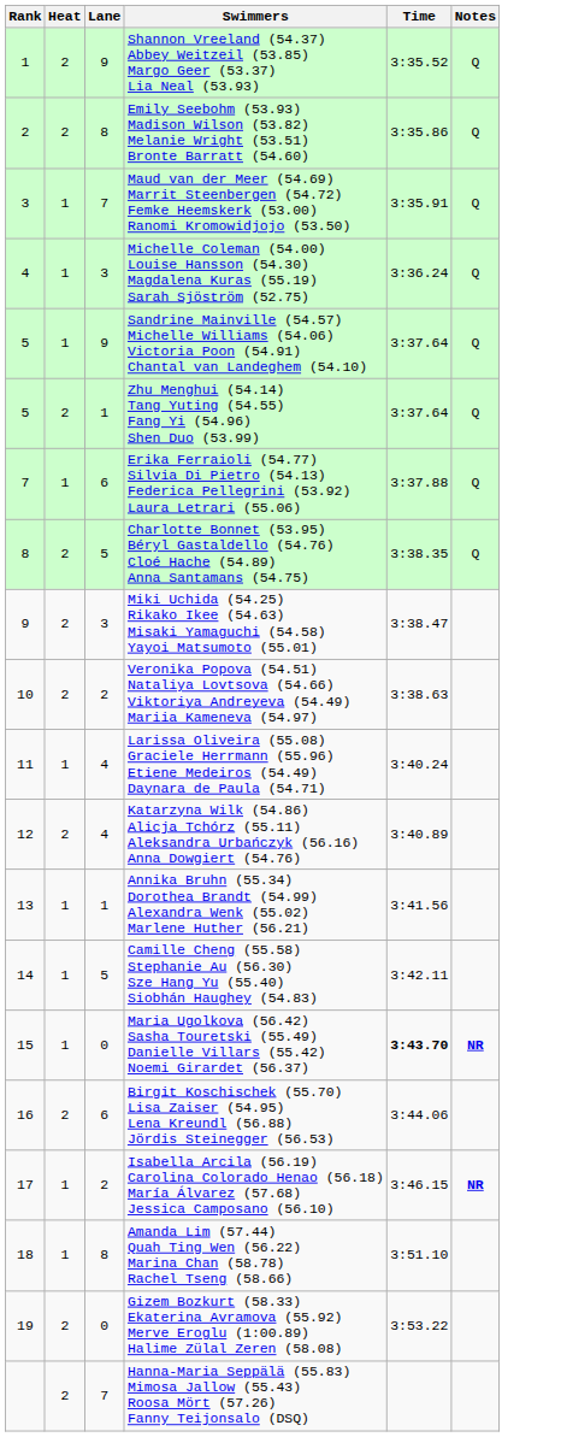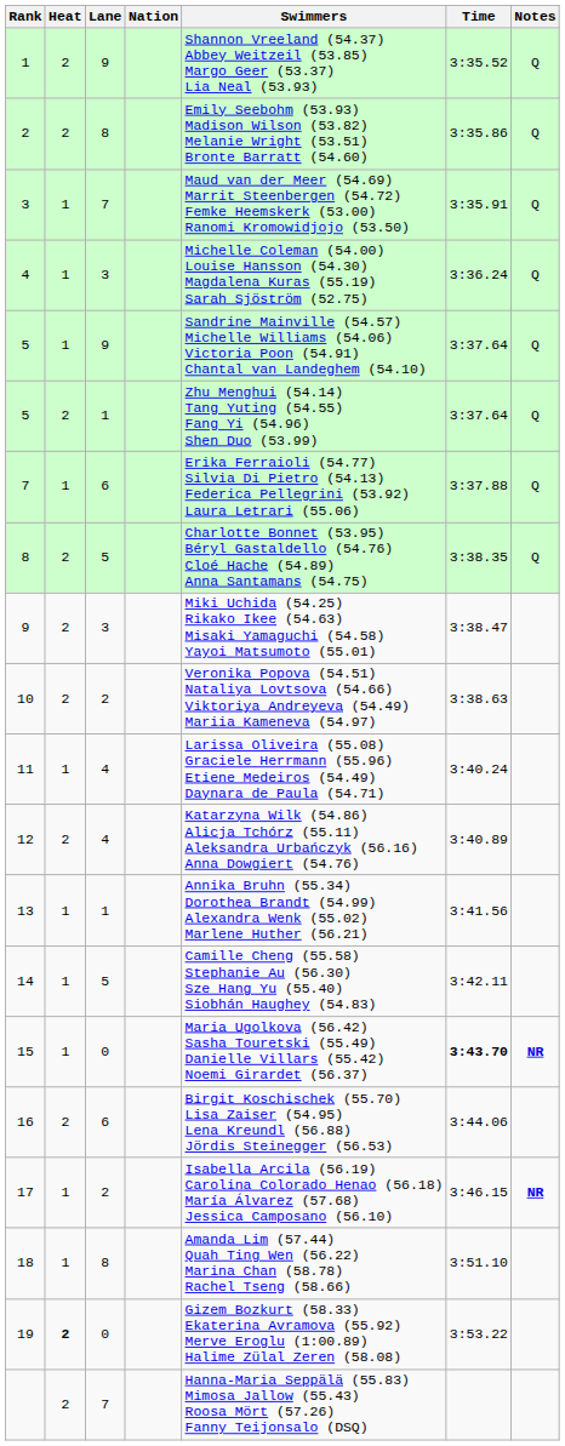 <table class="wikitable sortable" style="text-align:center">
 <tr>
 <th>Rank</th>
 <th>Heat</th>
 <th>Lane</th>
+<th>Nation</th>
 <th>Swimmers</th>
 <th>Time</th>
 <th>Notes</th>
 </tr>
 <tr bgcolor=ccffcc>
 <td>1</td>
 <td>2</td>
 <td>9</td>
+<td align=left></td>
 <td align=left><a href='#'>Shannon Vreeland</a> (54.37)<br><a href='#'>Abbey Weitzeil</a> (53.85)<br><a href='#'>Margo Geer</a> (53.37)<br><a href='#'>Lia Neal</a> (53.93)</td>
 <td>3:35.52</td>
 <td>Q</td>
 </tr>
 <tr bgcolor=ccffcc>
 <td>2</td>
 <td>2</td>
 <td>8</td>
+<td align=left></td>
 <td align=left><a href='#'>Emily Seebohm</a> (53.93)<br><a href='#'>Madison Wilson</a> (53.82)<br><a href='#'>Melanie Wright</a> (53.51)<br><a href='#'>Bronte Barratt</a> (54.60)</td>
 <td>3:35.86</td>
 <td>Q</td>
 </tr>
 <tr bgcolor=ccffcc>
 <td>3</td>
 <td>1</td>
 <td>7</td>
+<td align=left></td>
 <td align=left><a href='#'>Maud van der Meer</a> (54.69)<br><a href='#'>Marrit Steenbergen</a> (54.72)<br><a href='#'>Femke Heemskerk</a> (53.00)<br><a href='#'>Ranomi Kromowidjojo</a> (53.50)</td>
 <td>3:35.91</td>
 <td>Q</td>
 </tr>
 <tr bgcolor=ccffcc>
 <td>4</td>
 <td>1</td>
 <td>3</td>
+<td align=left></td>
 <td align=left><a href='#'>Michelle Coleman</a> (54.00)<br><a href='#'>Louise Hansson</a> (54.30)<br><a href='#'>Magdalena Kuras</a> (55.19)<br><a href='#'>Sarah Sjöström</a> (52.75)</td>
 <td>3:36.24</td>
 <td>Q</td>
 </tr>
 <tr bgcolor=ccffcc>
 <td>5</td>
 <td>1</td>
 <td>9</td>
+<td align=left></td>
 <td align=left><a href='#'>Sandrine Mainville</a> (54.57)<br><a href='#'>Michelle Williams</a> (54.06)<br><a href='#'>Victoria Poon</a> (54.91)<br><a href='#'>Chantal van Landeghem</a> (54.10)</td>
 <td>3:37.64</td>
 <td>Q</td>
 </tr>
 <tr bgcolor=ccffcc>
 <td>5</td>
 <td>2</td>
 <td>1</td>
+<td align=left></td>
 <td align=left><a href='#'>Zhu Menghui</a> (54.14)<br><a href='#'>Tang Yuting</a> (54.55)<br><a href='#'>Fang Yi</a> (54.96)<br><a href='#'>Shen Duo</a> (53.99)</td>
 <td>3:37.64</td>
 <td>Q</td>
 </tr>
 <tr bgcolor=ccffcc>
 <td>7</td>
 <td>1</td>
 <td>6</td>
+<td align=left></td>
 <td align=left><a href='#'>Erika Ferraioli</a> (54.77)<br><a href='#'>Silvia Di Pietro</a> (54.13)<br><a href='#'>Federica Pellegrini</a> (53.92)<br><a href='#'>Laura Letrari</a> (55.06)</td>
 <td>3:37.88</td>
 <td>Q</td>
 </tr>
 <tr bgcolor=ccffcc>
 <td>8</td>
 <td>2</td>
 <td>5</td>
+<td align=left></td>
 <td align=left><a href='#'>Charlotte Bonnet</a> (53.95)<br><a href='#'>Béryl Gastaldello</a> (54.76)<br><a href='#'>Cloé Hache</a> (54.89)<br><a href='#'>Anna Santamans</a> (54.75)</td>
 <td>3:38.35</td>
 <td>Q</td>
 </tr>
 <tr>
 <td>9</td>
 <td>2</td>
 <td>3</td>
+<td align=left></td>
 <td align=left><a href='#'>Miki Uchida</a> (54.25)<br><a href='#'>Rikako Ikee</a> (54.63)<br><a href='#'>Misaki Yamaguchi</a> (54.58)<br><a href='#'>Yayoi Matsumoto</a> (55.01)</td>
 <td>3:38.47</td>
 <td></td>
 </tr>
 <tr>
 <td>10</td>
 <td>2</td>
 <td>2</td>
+<td align=left></td>
 <td align=left><a href='#'>Veronika Popova</a> (54.51)<br><a href='#'>Nataliya Lovtsova</a> (54.66)<br><a href='#'>Viktoriya Andreyeva</a> (54.49)<br><a href='#'>Mariia Kameneva</a> (54.97)</td>
 <td>3:38.63</td>
 <td></td>
 </tr>
 <tr>
 <td>11</td>
 <td>1</td>
 <td>4</td>
+<td align=left></td>
 <td align=left><a href='#'>Larissa Oliveira</a> (55.08)<br><a href='#'>Graciele Herrmann</a> (55.96)<br><a href='#'>Etiene Medeiros</a> (54.49)<br><a href='#'>Daynara de Paula</a> (54.71)</td>
 <td>3:40.24</td>
 <td></td>
 </tr>
 <tr>
 <td>12</td>
 <td>2</td>
 <td>4</td>
+<td align=left></td>
 <td align=left><a href='#'>Katarzyna Wilk</a> (54.86)<br><a href='#'>Alicja Tchórz</a> (55.11)<br><a href='#'>Aleksandra Urbańczyk</a> (56.16)<br><a href='#'>Anna Dowgiert</a> (54.76)</td>
 <td>3:40.89</td>
 <td></td>
 </tr>
 <tr>
 <td>13</td>
 <td>1</td>
 <td>1</td>
+<td align=left></td>
 <td align=left><a href='#'>Annika Bruhn</a> (55.34)<br><a href='#'>Dorothea Brandt</a> (54.99)<br><a href='#'>Alexandra Wenk</a> (55.02)<br><a href='#'>Marlene Huther</a> (56.21)</td>
 <td>3:41.56</td>
 <td></td>
 </tr>
 <tr>
 <td>14</td>
 <td>1</td>
 <td>5</td>
+<td align=left></td>
 <td align=left><a href='#'>Camille Cheng</a> (55.58)<br><a href='#'>Stephanie Au</a> (56.30)<br><a href='#'>Sze Hang Yu</a> (55.40)<br><a href='#'>Siobhán Haughey</a> (54.83)</td>
 <td>3:42.11</td>
 <td></td>
 </tr>
 <tr>
 <td>15</td>
 <td>1</td>
 <td>0</td>
+<td align=left></td>
 <td align=left><a href='#'>Maria Ugolkova</a> (56.42)<br><a href='#'>Sasha Touretski</a> (55.49)<br><a href='#'>Danielle Villars</a> (55.42)<br><a href='#'>Noemi Girardet</a> (56.37)</td>
 <td><strong>3:43.70</strong></td>
 <td><strong><a href='#'>NR</a></strong></td>
 </tr>
 <tr>
 <td>16</td>
 <td>2</td>
 <td>6</td>
+<td align=left></td>
 <td align=left><a href='#'>Birgit Koschischek</a> (55.70)<br><a href='#'>Lisa Zaiser</a> (54.95)<br><a href='#'>Lena Kreundl</a> (56.88)<br><a href='#'>Jördis Steinegger</a> (56.53)</td>
 <td>3:44.06</td>
 <td></td>
 </tr>
 <tr>
 <td>17</td>
 <td>1</td>
 <td>2</td>
+<td align=left></td>
 <td align=left><a href='#'>Isabella Arcila</a> (56.19)<br><a href='#'>Carolina Colorado Henao</a> (56.18)<br><a href='#'>María Álvarez</a> (57.68)<br><a href='#'>Jessica Camposano</a> (56.10)</td>
 <td>3:46.15</td>
 <td><strong><a href='#'>NR</a></strong></td>
 </tr>
 <tr>
 <td>18</td>
 <td>1</td>
 <td>8</td>
+<td align=left></td>
 <td align=left><a href='#'>Amanda Lim</a> (57.44)<br><a href='#'>Quah Ting Wen</a> (56.22)<br><a href='#'>Marina Chan</a> (58.78)<br><a href='#'>Rachel Tseng</a> (58.66)</td>
 <td>3:51.10</td>
 <td></td>
 </tr>
 <tr>
 <td>19</td>
-<td>2</td>
+<td><strong>2</strong></td>
 <td>0</td>
+<td align=left></td>
 <td align=left><a href='#'>Gizem Bozkurt</a> (58.33)<br><a href='#'>Ekaterina Avramova</a> (55.92)<br><a href='#'>Merve Eroglu</a> (1:00.89)<br><a href='#'>Halime Zülal Zeren</a> (58.08)</td>
 <td>3:53.22</td>
 <td></td>
 </tr>
 <tr>
 <td></td>
 <td>2</td>
 <td>7</td>
+<td align=left></td>
 <td align=left><a href='#'>Hanna-Maria Seppälä</a> (55.83)<br><a href='#'>Mimosa Jallow</a> (55.43)<br><a href='#'>Roosa Mört</a> (57.26)<br><a href='#'>Fanny Teijonsalo</a> (DSQ)</td>
 <td></td>
 <td></td>
 </tr>
 </table>
